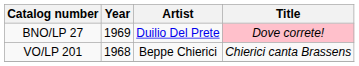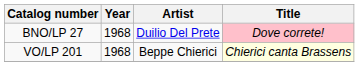 <table class="wikitable" style="text-align:center;">
 <tr>
 <th>Catalog number</th>
 <th>Year</th>
 <th>Artist</th>
 <th>Title</th>
 </tr>
 <tr>
 <td>BNO/LP 27</td>
-<td>1969</td>
+<td>1968</td>
 <td><a href='#'>Duilio Del Prete</a></td>
 <td style="background: pink;"><em>Dove correte!</em></td>
 </tr>
 <tr>
 <td>VO/LP 201</td>
 <td>1968</td>
 <td>Beppe Chierici</td>
-<td><em>Chierici canta Brassens</em></td>
+<td style="background: lightyellow;"><em>Chierici canta Brassens</em></td>
 </tr>
 <tr>
 </tr>
 </table>
